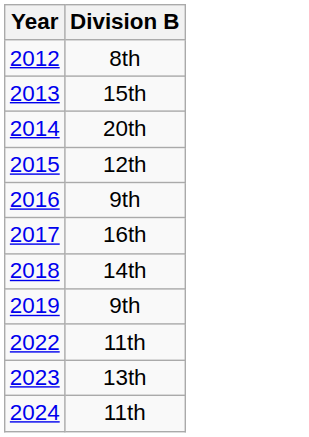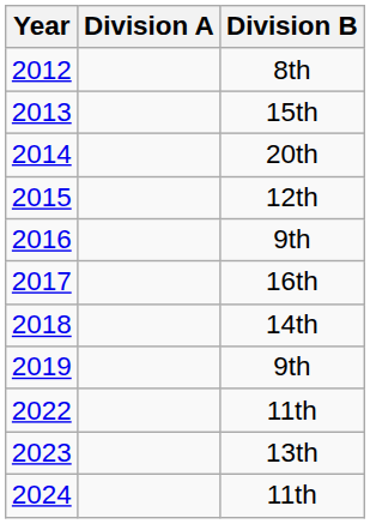 <table class="wikitable" style="text-align:center">
 <tr>
 <th>Year</th>
+<th>Division A</th>
 <th>Division B</th>
 </tr>
 <tr>
 <td><a href='#'>2012</a></td>
+<td></td>
 <td>8th</td>
 </tr>
 <tr>
 <td><a href='#'>2013</a></td>
+<td></td>
 <td>15th</td>
 </tr>
 <tr>
 <td><a href='#'>2014</a></td>
+<td></td>
 <td>20th</td>
 </tr>
 <tr>
 <td><a href='#'>2015</a></td>
+<td></td>
 <td>12th</td>
 </tr>
 <tr>
 <td><a href='#'>2016</a></td>
+<td></td>
 <td>9th</td>
 </tr>
 <tr>
 <td><a href='#'>2017</a></td>
+<td></td>
 <td>16th</td>
 </tr>
 <tr>
 <td><a href='#'>2018</a></td>
+<td></td>
 <td>14th</td>
 </tr>
 <tr>
 <td><a href='#'>2019</a></td>
+<td></td>
 <td>9th</td>
 </tr>
 <tr>
 <td><a href='#'>2022</a></td>
+<td></td>
 <td>11th</td>
 </tr>
 <tr>
 <td><a href='#'>2023</a></td>
+<td></td>
 <td>13th</td>
 </tr>
 <tr>
 <td><a href='#'>2024</a></td>
+<td></td>
 <td>11th</td>
 </tr>
 </table>
